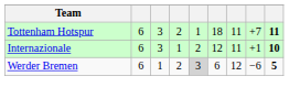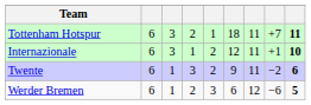 <table class="wikitable" style="text-align:center">
 <tr>
 </tr>
 <tr>
 <th width="175">Team</th>
 <th width="20"></th>
 <th width="20"></th>
 <th width="20"></th>
 <th width="20"></th>
 <th width="20"></th>
 <th width="20"></th>
 <th width="20"></th>
 <th width="20"></th>
 </tr>
 <tr bgcolor="#ccffcc">
 <td align=left> <a href='#'>Tottenham Hotspur</a></td>
 <td>6</td>
 <td>3</td>
 <td>2</td>
 <td>1</td>
 <td>18</td>
 <td>11</td>
 <td>+7</td>
 <td><strong>11</strong></td>
 </tr>
 <tr bgcolor="#ccffcc">
 <td align=left> <a href='#'>Internazionale</a></td>
 <td>6</td>
 <td>3</td>
 <td>1</td>
 <td>2</td>
 <td>12</td>
 <td>11</td>
 <td>+1</td>
 <td><strong>10</strong></td>
 </tr>
+<tr bgcolor="#ccccff">
+<td align=left> <a href='#'>Twente</a></td>
+<td>6</td>
+<td>1</td>
+<td>3</td>
+<td>2</td>
+<td>9</td>
+<td>11</td>
+<td>−2</td>
+<td><strong>6</strong></td>
+</tr>
 <tr>
 <td align=left> <a href='#'>Werder Bremen</a></td>
 <td>6</td>
 <td>1</td>
 <td>2</td>
-<td style="background: lightgrey;">3</td>
+<td>3</td>
 <td>6</td>
 <td>12</td>
 <td>−6</td>
 <td><strong>5</strong></td>
 </tr>
 </table>
